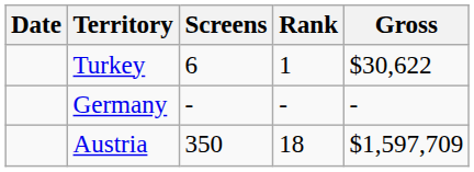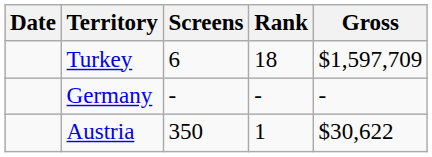 <table class="wikitable sortable" align="center" style="margin:auto;">
 <tr>
 <th>Date</th>
 <th>Territory</th>
 <th>Screens</th>
 <th>Rank</th>
 <th>Gross</th>
 </tr>
 <tr>
 <td></td>
 <td><a href='#'>Turkey</a></td>
 <td>6</td>
-<td>1</td>
-<td>$30,622</td>
+<td>18</td>
+<td>$1,597,709</td>
 </tr>
 <tr>
 <td></td>
 <td><a href='#'>Germany</a></td>
 <td>-</td>
 <td>-</td>
 <td>-</td>
 </tr>
 <tr>
 <td></td>
 <td><a href='#'>Austria</a></td>
 <td>350</td>
-<td>18</td>
-<td>$1,597,709</td>
+<td>1</td>
+<td>$30,622</td>
 </tr>
 </table>
